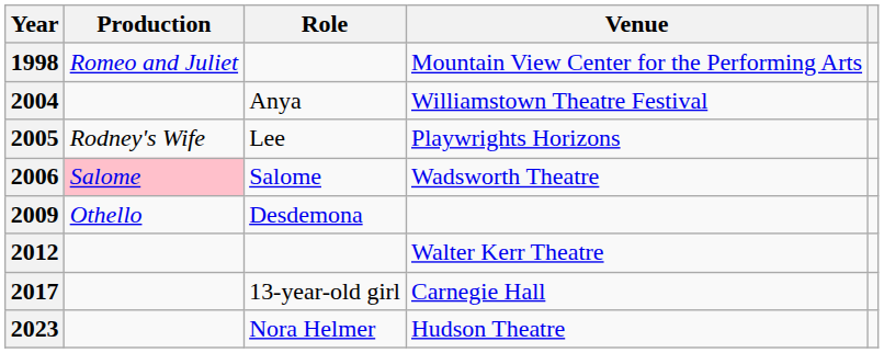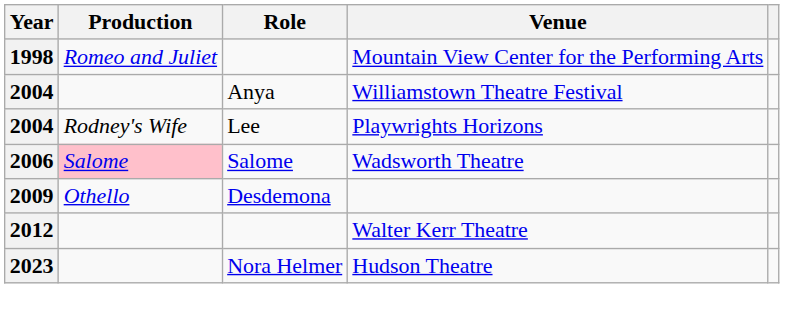 <table class="wikitable plainrowheaders sortable" style="margin-right: 0;">
 <tr>
 <th scope="col">Year</th>
 <th scope="col">Production</th>
 <th scope="col">Role</th>
 <th scope="col">Venue</th>
 <th scope="col" class="unsortable"></th>
 </tr>
 <tr>
 <th scope=row>1998</th>
 <td><em><a href='#'>Romeo and Juliet</a></em></td>
 <td></td>
 <td><a href='#'>Mountain View Center for the Performing Arts</a></td>
 <td style="text-align:center;"></td>
 </tr>
 <tr>
 <th scope=row>2004</th>
 <td></td>
 <td>Anya</td>
 <td><a href='#'>Williamstown Theatre Festival</a></td>
 <td style="text-align:center;"></td>
 </tr>
 <tr>
-<th scope=row>2005</th>
+<th scope=row>2004</th>
 <td><em>Rodney's Wife</em></td>
 <td>Lee</td>
 <td><a href='#'>Playwrights Horizons</a></td>
 <td style="text-align:center;"></td>
 </tr>
 <tr>
 <th scope=row>2006</th>
 <td style="background: pink;"><em><a href='#'>Salome</a></em></td>
 <td><a href='#'>Salome</a></td>
 <td><a href='#'>Wadsworth Theatre</a></td>
 <td style="text-align:center;"></td>
 </tr>
 <tr>
 <th scope=row>2009</th>
 <td><em><a href='#'>Othello</a></em></td>
 <td><a href='#'>Desdemona</a></td>
 <td></td>
 <td style="text-align:center;"></td>
 </tr>
 <tr>
 <th scope=row>2012</th>
 <td></td>
 <td></td>
 <td><a href='#'>Walter Kerr Theatre</a></td>
 <td style="text-align:center;"></td>
 </tr>
 <tr>
-<th scope=row>2017</th>
-<td></td>
-<td>13-year-old girl</td>
-<td><a href='#'>Carnegie Hall</a></td>
-<td style="text-align:center;"></td>
-</tr>
-<tr>
 <th scope=row>2023</th>
 <td><em></em></td>
 <td><a href='#'>Nora Helmer</a></td>
 <td><a href='#'>Hudson Theatre</a></td>
 <td style="text-align:center;"></td>
 </tr>
 </table>
